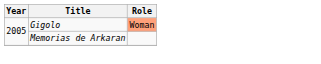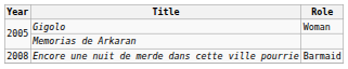 <table class="wikitable">
 <tr>
 <th>Year</th>
 <th>Title</th>
 <th>Role</th>
 </tr>
 <tr>
 <td rowspan="2">2005</td>
 <td><em>Gigolo</em></td>
-<td style="background: lightsalmon;">Woman</td>
+<td>Woman</td>
 </tr>
 <tr>
 <td><em>Memorias de Arkaran</em></td>
 <td></td>
 </tr>
 <tr>
+<td>2008</td>
+<td><em>Encore une nuit de merde dans cette ville pourrie</em></td>
+<td>Barmaid</td>
+</tr>
+<tr>
 </tr>
 </table>
